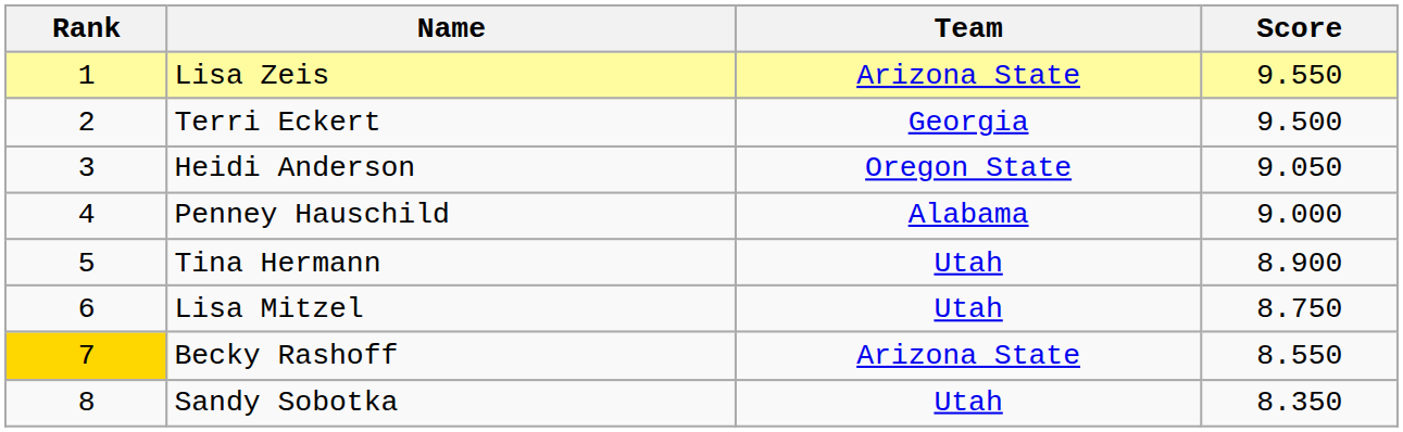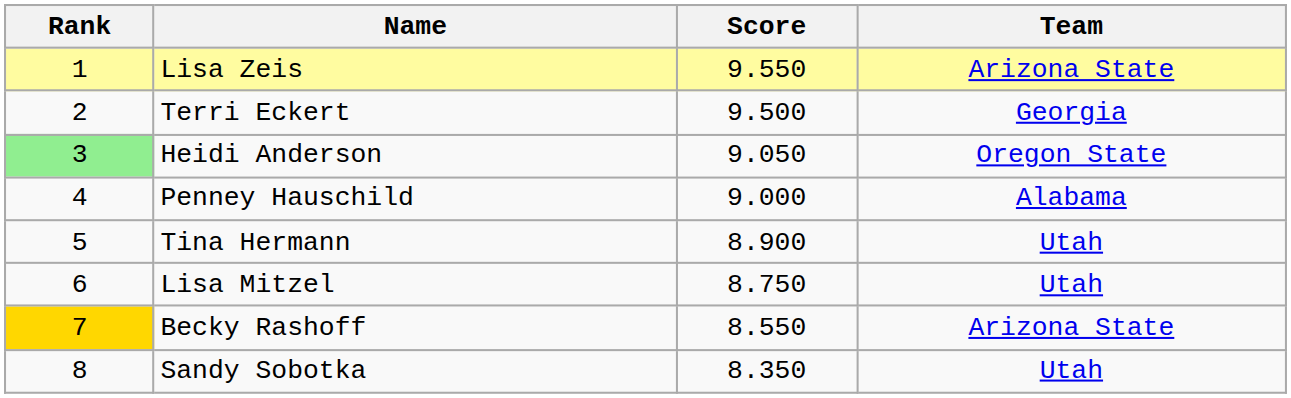 <table class="sortable wikitable" style="text-align:center" width=50%>
 <tr>
 <th>Rank</th>
 <th>Name</th>
+<th>Score</th>
 <th>Team</th>
-<th>Score</th>
 </tr>
 <tr bgcolor=fffca>
 <td>1</td>
 <td align="left">Lisa Zeis</td>
+<td>9.550</td>
 <td><a href='#'>Arizona State</a></td>
-<td>9.550</td>
 </tr>
 <tr>
 <td>2</td>
 <td align="left">Terri Eckert</td>
+<td>9.500</td>
 <td><a href='#'>Georgia</a></td>
-<td>9.500</td>
 </tr>
 <tr>
-<td>3</td>
+<td style="background: lightgreen;">3</td>
 <td align="left">Heidi Anderson</td>
+<td>9.050</td>
 <td><a href='#'>Oregon State</a></td>
-<td>9.050</td>
 </tr>
 <tr>
 <td>4</td>
 <td align="left">Penney Hauschild</td>
+<td>9.000</td>
 <td><a href='#'>Alabama</a></td>
-<td>9.000</td>
 </tr>
 <tr>
 <td>5</td>
 <td align="left">Tina Hermann</td>
+<td>8.900</td>
 <td><a href='#'>Utah</a></td>
-<td>8.900</td>
 </tr>
 <tr>
 <td>6</td>
 <td align="left">Lisa Mitzel</td>
+<td>8.750</td>
 <td><a href='#'>Utah</a></td>
-<td>8.750</td>
 </tr>
 <tr>
 <td style="background: gold;">7</td>
 <td align="left">Becky Rashoff</td>
+<td>8.550</td>
 <td><a href='#'>Arizona State</a></td>
-<td>8.550</td>
 </tr>
 <tr>
 <td>8</td>
 <td align="left">Sandy Sobotka</td>
+<td>8.350</td>
 <td><a href='#'>Utah</a></td>
-<td>8.350</td>
 </tr>
 </table>
